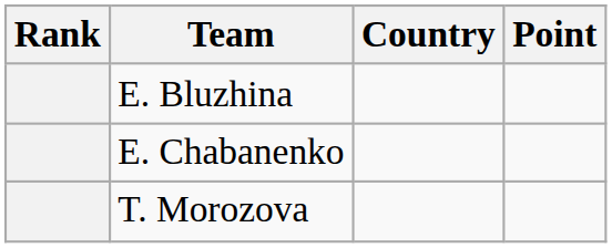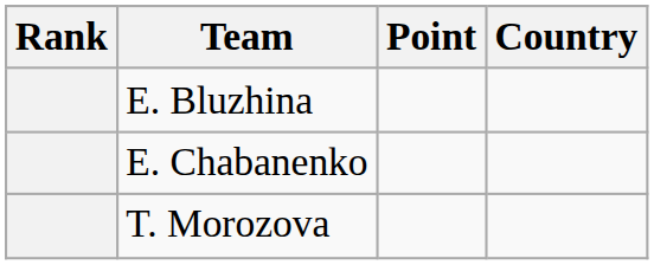 <table class="wikitable sortable">
 <tr>
 <th>Rank</th>
 <th>Team</th>
+<th>Point</th>
 <th>Country</th>
-<th>Point</th>
 </tr>
 <tr>
 <th></th>
 <td>E. Bluzhina</td>
 <td></td>
 <td></td>
 </tr>
 <tr>
 <th></th>
 <td>E. Chabanenko</td>
 <td></td>
 <td></td>
 </tr>
 <tr>
 <th></th>
 <td>T. Morozova</td>
 <td></td>
 <td></td>
 </tr>
 </table>
